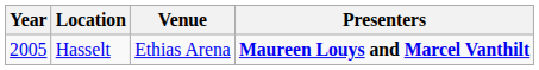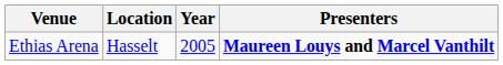 <table class="wikitable">
 <tr>
+<th>Venue</th>
+<th>Location</th>
 <th>Year</th>
-<th>Location</th>
-<th>Venue</th>
 <th>Presenters</th>
 </tr>
 <tr>
+<td><a href='#'>Ethias Arena</a></td>
+<td><a href='#'>Hasselt</a></td>
 <td><a href='#'>2005</a></td>
-<td><a href='#'>Hasselt</a></td>
-<td><a href='#'>Ethias Arena</a></td>
 <td><strong><a href='#'>Maureen Louys</a> and <a href='#'>Marcel Vanthilt</a></strong></td>
 </tr>
 </table>
